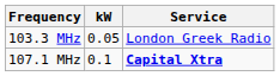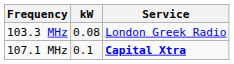 <table class="wikitable sortable">
 <tr>
 <th>Frequency</th>
 <th>kW</th>
 <th>Service</th>
 </tr>
 <tr>
 <td>103.3 <a href='#'>MHz</a></td>
-<td>0.05</td>
+<td>0.08</td>
 <td><a href='#'>London Greek Radio</a></td>
 </tr>
 <tr>
 <td>107.1 MHz</td>
 <td>0.1</td>
 <td><strong><a href='#'>Capital Xtra</a></strong></td>
 </tr>
 </table>
